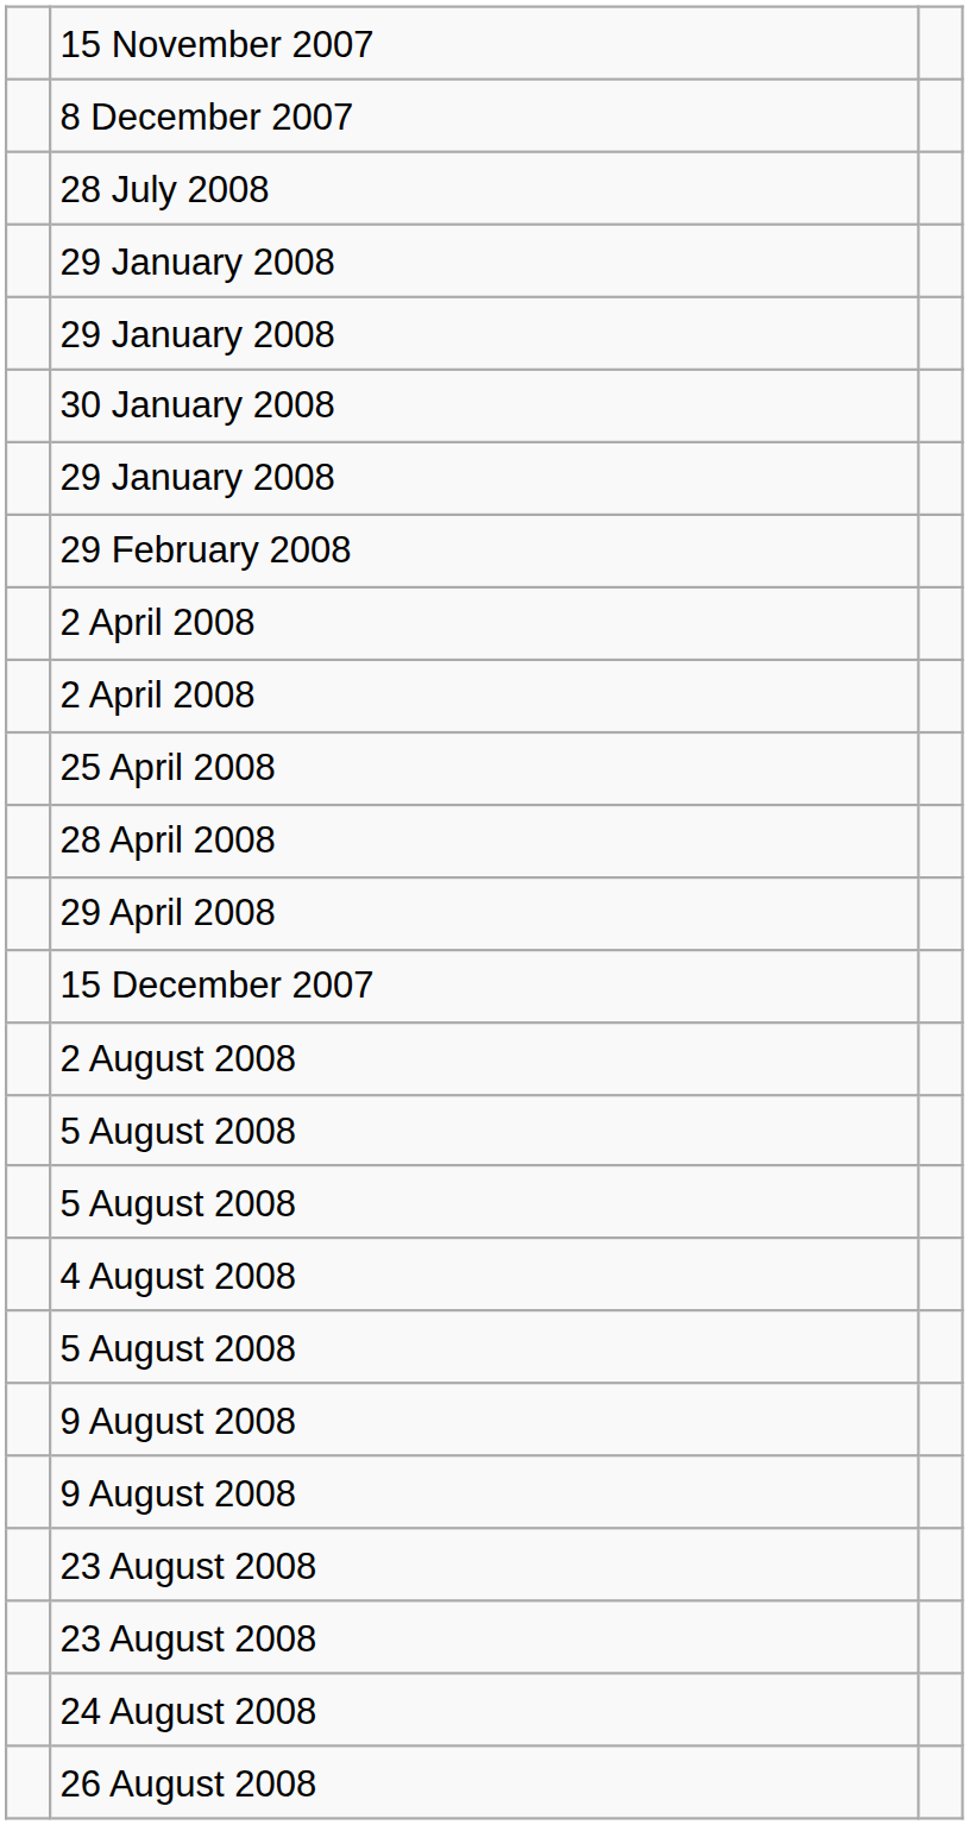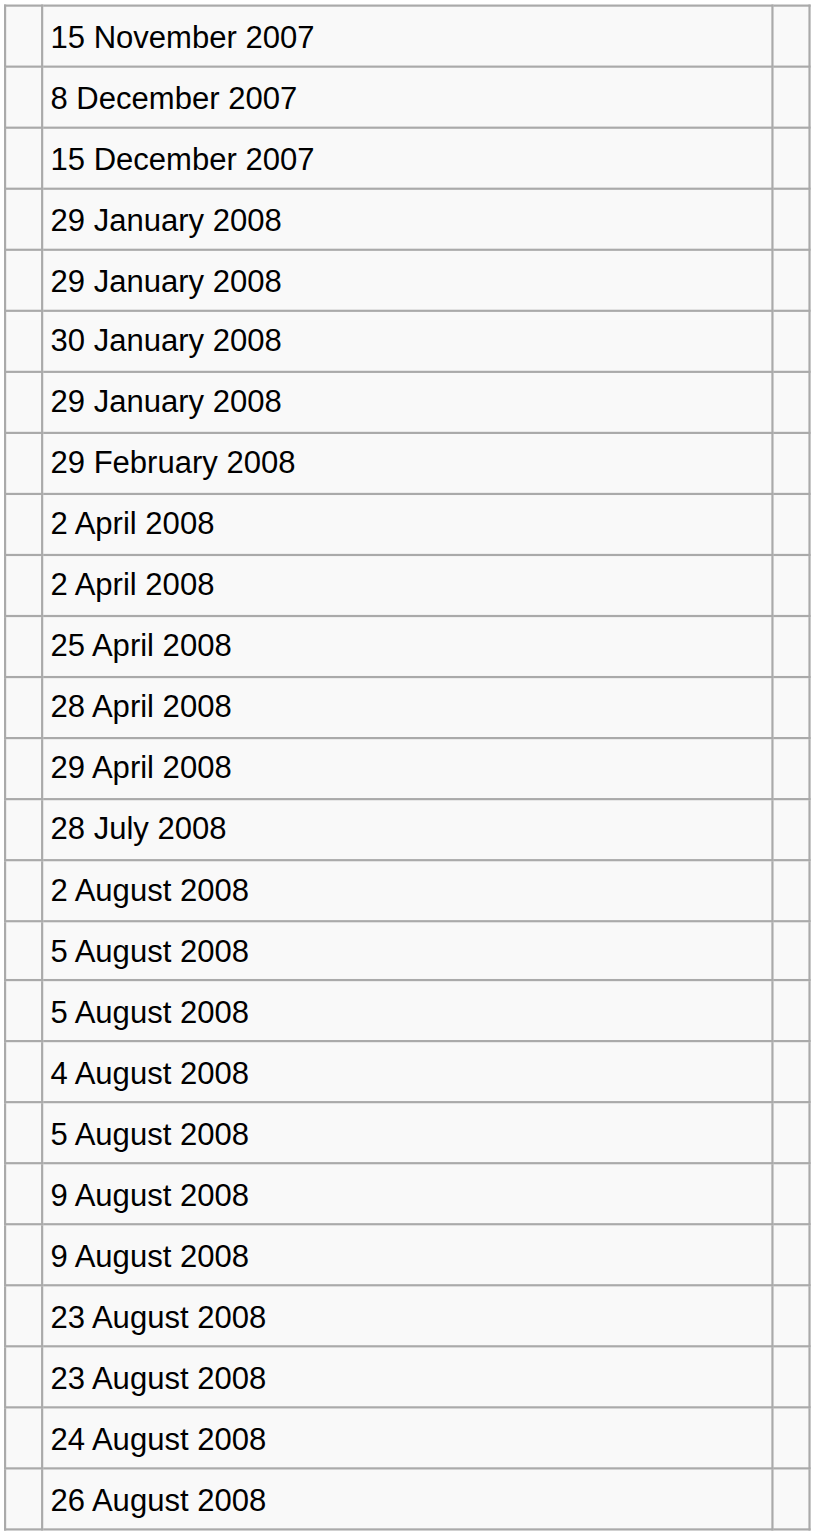 <table class="wikitable" style="font-size: 89%; float: left; width: 26em; margin-right: 1em; height: 700px">
 <tr>
 <td></td>
 <td>15 November 2007</td>
 <td></td>
 </tr>
 <tr>
 <td></td>
 <td>8 December 2007</td>
 <td></td>
 </tr>
 <tr>
 <td></td>
-<td>28 July 2008</td>
+<td>15 December 2007</td>
 <td></td>
 </tr>
 <tr>
 <td></td>
 <td>29 January 2008</td>
 <td></td>
 </tr>
 <tr>
 <td></td>
 <td>29 January 2008</td>
 <td></td>
 </tr>
 <tr>
 <td></td>
 <td>30 January 2008</td>
 <td></td>
 </tr>
 <tr>
 <td></td>
 <td>29 January 2008</td>
 <td></td>
 </tr>
 <tr>
 <td></td>
 <td>29 February 2008</td>
 <td></td>
 </tr>
 <tr>
 <td></td>
 <td>2 April 2008</td>
 <td></td>
 </tr>
 <tr>
 <td></td>
 <td>2 April 2008</td>
 <td></td>
 </tr>
 <tr>
 <td></td>
 <td>25 April 2008</td>
 <td></td>
 </tr>
 <tr>
 <td></td>
 <td>28 April 2008</td>
 <td></td>
 </tr>
 <tr>
 <td></td>
 <td>29 April 2008</td>
 <td></td>
 </tr>
 <tr>
 <td></td>
-<td>15 December 2007</td>
+<td>28 July 2008</td>
 <td></td>
 </tr>
 <tr>
 <td></td>
 <td>2 August 2008</td>
 <td></td>
 </tr>
 <tr>
 <td></td>
 <td>5 August 2008</td>
 <td></td>
 </tr>
 <tr>
 <td></td>
 <td>5 August 2008</td>
 <td></td>
 </tr>
 <tr>
 <td></td>
 <td>4 August 2008</td>
 <td></td>
 </tr>
 <tr>
 <td></td>
 <td>5 August 2008</td>
 <td></td>
 </tr>
 <tr>
 <td></td>
 <td>9 August 2008</td>
 <td></td>
 </tr>
 <tr>
 <td></td>
 <td>9 August 2008</td>
 <td></td>
 </tr>
 <tr>
 <td></td>
 <td>23 August 2008</td>
 <td></td>
 </tr>
 <tr>
 <td></td>
 <td>23 August 2008</td>
 <td></td>
 </tr>
 <tr>
 <td></td>
 <td>24 August 2008</td>
 <td></td>
 </tr>
 <tr>
 <td></td>
 <td>26 August 2008</td>
 <td></td>
 </tr>
 </table>
